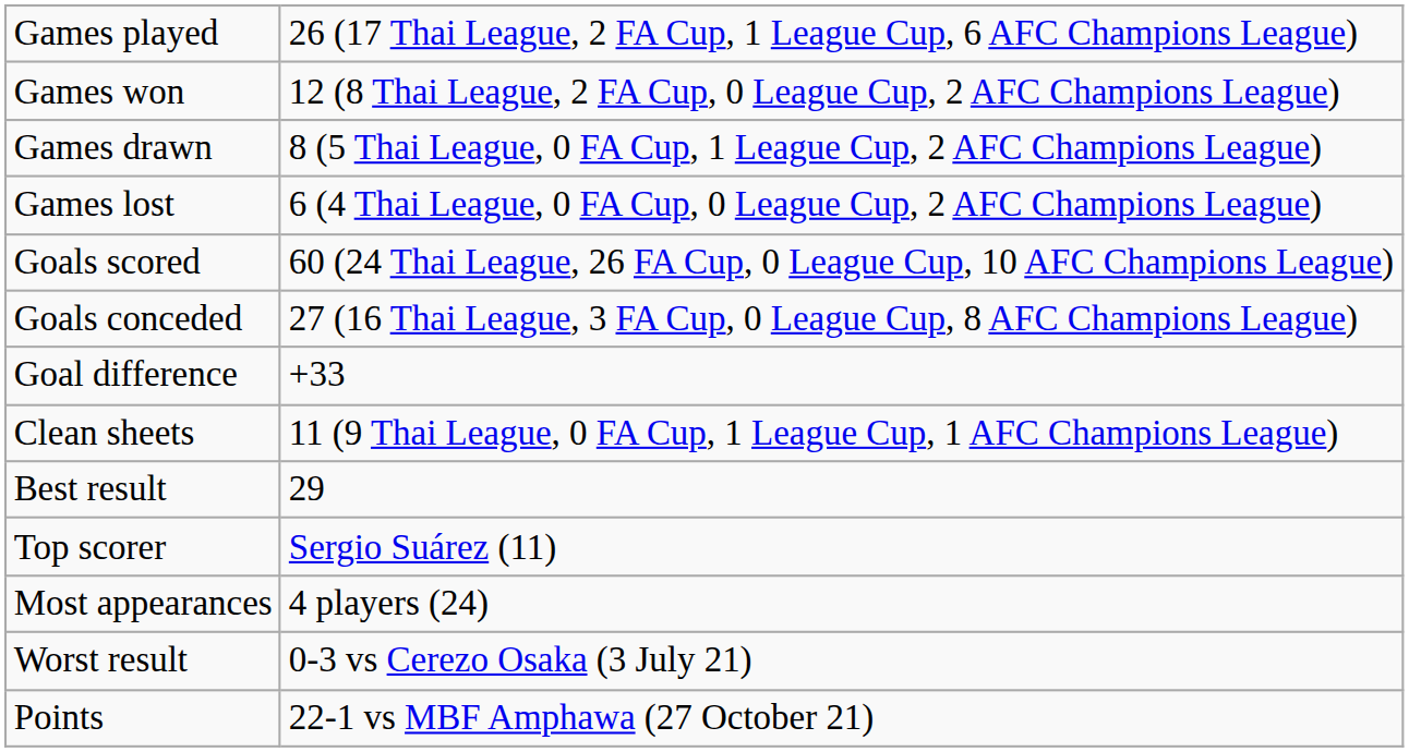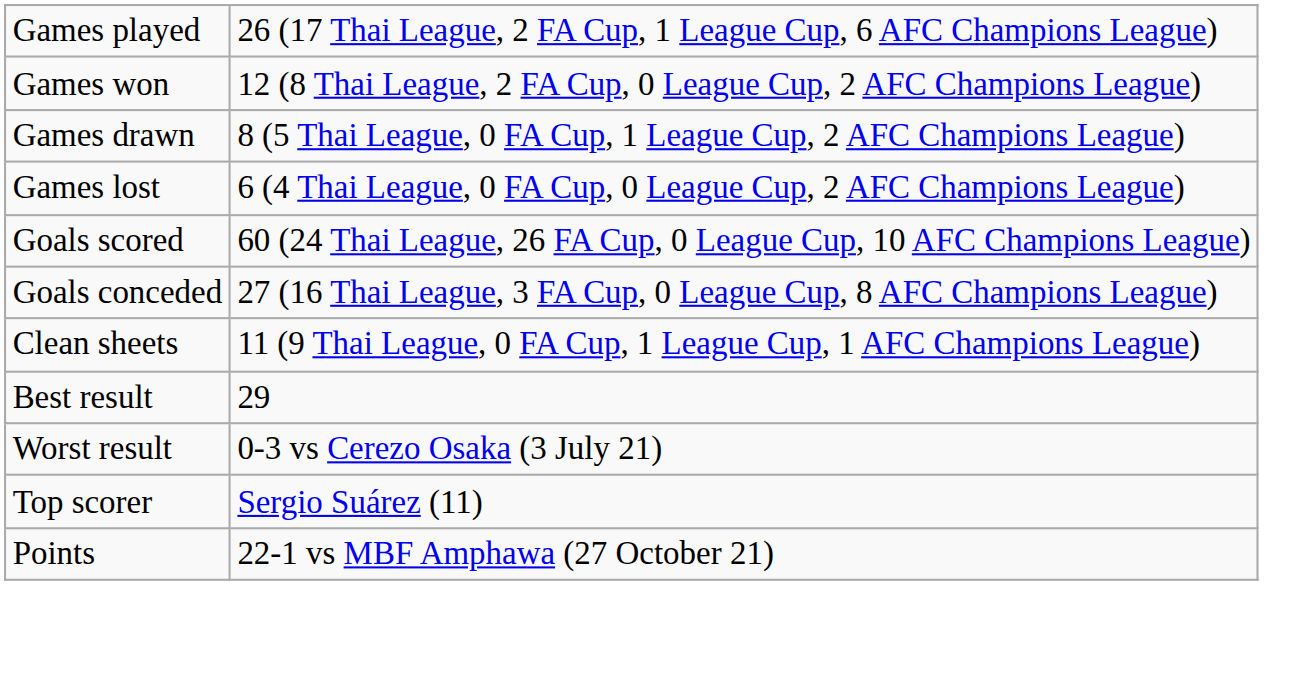 <table class="wikitable">
 <tr>
 <td>Games played</td>
 <td>26 (17 <a href='#'>Thai League</a>, 2 <a href='#'>FA Cup</a>, 1 <a href='#'>League Cup</a>, 6 <a href='#'>AFC Champions League</a>)</td>
 </tr>
 <tr>
 <td>Games won</td>
 <td>12 (8 <a href='#'>Thai League</a>, 2 <a href='#'>FA Cup</a>, 0 <a href='#'>League Cup</a>, 2 <a href='#'>AFC Champions League</a>)</td>
 </tr>
 <tr>
 <td>Games drawn</td>
 <td>8 (5 <a href='#'>Thai League</a>, 0 <a href='#'>FA Cup</a>, 1 <a href='#'>League Cup</a>, 2 <a href='#'>AFC Champions League</a>)</td>
 </tr>
 <tr>
 <td>Games lost</td>
 <td>6 (4 <a href='#'>Thai League</a>, 0 <a href='#'>FA Cup</a>, 0 <a href='#'>League Cup</a>, 2 <a href='#'>AFC Champions League</a>)</td>
 </tr>
 <tr>
 <td>Goals scored</td>
 <td>60 (24 <a href='#'>Thai League</a>, 26 <a href='#'>FA Cup</a>, 0 <a href='#'>League Cup</a>, 10 <a href='#'>AFC Champions League</a>)</td>
 </tr>
 <tr>
 <td>Goals conceded</td>
 <td>27 (16 <a href='#'>Thai League</a>, 3 <a href='#'>FA Cup</a>, 0 <a href='#'>League Cup</a>, 8 <a href='#'>AFC Champions League</a>)</td>
 </tr>
 <tr>
-<td>Goal difference</td>
-<td>+33</td>
-</tr>
-<tr>
 <td>Clean sheets</td>
 <td>11 (9 <a href='#'>Thai League</a>, 0 <a href='#'>FA Cup</a>, 1 <a href='#'>League Cup</a>, 1 <a href='#'>AFC Champions League</a>)</td>
 </tr>
 <tr>
 <td>Best result</td>
 <td>29</td>
 </tr>
 <tr>
+<td>Worst result</td>
+<td>0-3 vs <a href='#'>Cerezo Osaka</a> (3 July 21)</td>
+</tr>
+<tr>
 <td>Top scorer</td>
 <td><a href='#'>Sergio Suárez</a> (11)</td>
-</tr>
-<tr>
-<td>Most appearances</td>
-<td>4 players (24)</td>
-</tr>
-<tr>
-<td>Worst result</td>
-<td>0-3 vs <a href='#'>Cerezo Osaka</a> (3 July 21)</td>
 </tr>
 <tr>
 <td>Points</td>
 <td>22-1 vs <a href='#'>MBF Amphawa</a> (27 October 21)</td>
 </tr>
 </table>
